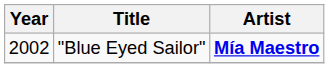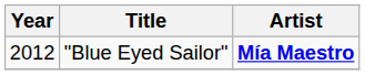 <table class="wikitable">
 <tr>
 <th>Year</th>
 <th>Title</th>
 <th>Artist</th>
 </tr>
 <tr>
-<td>2002</td>
+<td>2012</td>
 <td>"Blue Eyed Sailor"</td>
 <td><strong><a href='#'>Mía Maestro</a></strong></td>
 </tr>
 <tr>
 </tr>
 </table>
